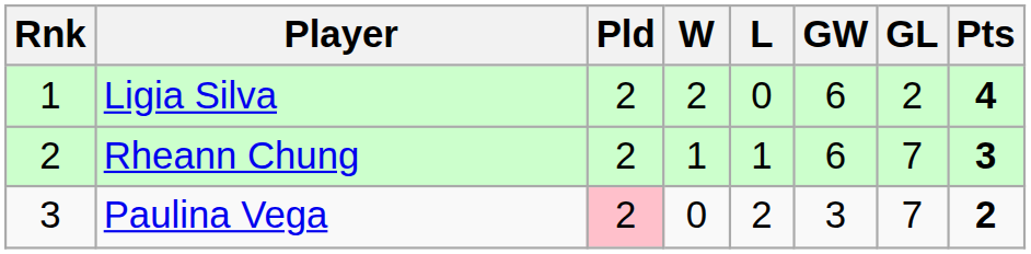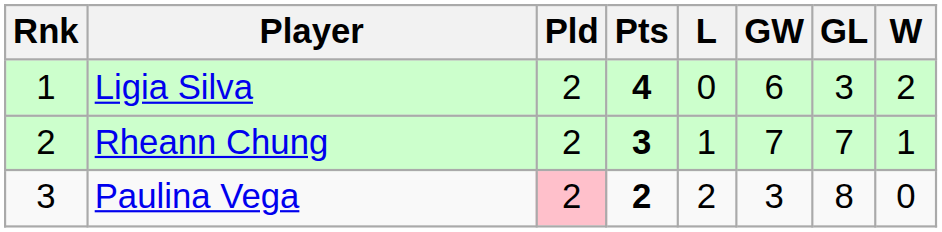 <table class="wikitable" style="text-align:center">
 <tr>
 <th width=20>Rnk</th>
 <th width=200>Player</th>
 <th width=20>Pld</th>
-<th width=20>W</th>
+<th width=20>Pts</th>
 <th width=20>L</th>
 <th width=20>GW</th>
 <th width=20>GL</th>
-<th width=20>Pts</th>
+<th width=20>W</th>
 </tr>
 <tr bgcolor="ccffcc">
 <td>1</td>
 <td style="text-align:left;"> <a href='#'>Ligia Silva</a></td>
 <td>2</td>
-<td>2</td>
+<td><strong>4</strong></td>
 <td>0</td>
 <td>6</td>
+<td>3</td>
 <td>2</td>
-<td><strong>4</strong></td>
 </tr>
 <tr bgcolor="ccffcc">
 <td>2</td>
 <td style="text-align:left;"> <a href='#'>Rheann Chung</a></td>
 <td>2</td>
+<td><strong>3</strong></td>
 <td>1</td>
+<td>7</td>
+<td>7</td>
 <td>1</td>
-<td>6</td>
-<td>7</td>
-<td><strong>3</strong></td>
 </tr>
 <tr>
 <td>3</td>
 <td style="text-align:left;"> <a href='#'>Paulina Vega</a></td>
 <td style="background: pink;">2</td>
-<td>0</td>
+<td><strong>2</strong></td>
 <td>2</td>
 <td>3</td>
-<td>7</td>
-<td><strong>2</strong></td>
+<td>8</td>
+<td>0</td>
 </tr>
 </table>
